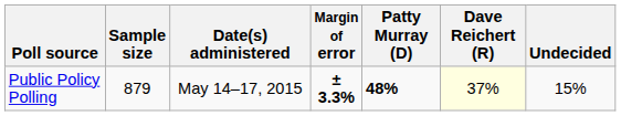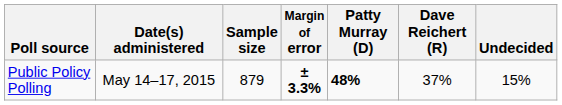 <table class="wikitable">
 <tr valign= bottom>
 <th style="width:160px;">Poll source</th>
+<th style="width:190px;">Date(s)<br>administered</th>
 <th class=small>Sample<br>size</th>
-<th style="width:190px;">Date(s)<br>administered</th>
 <th><small>Margin of</small><br>error</th>
 <th style="width:100px;">Patty<br>Murray (D)</th>
 <th style="width:100px;">Dave<br>Reichert (R)</th>
 <th>Undecided</th>
 </tr>
 <tr>
 <td><a href='#'>Public Policy Polling</a></td>
+<td align=center>May 14–17, 2015</td>
 <td align=center>879</td>
-<td align=center>May 14–17, 2015</td>
 <td align=center><strong>± 3.3%</strong></td>
 <td><strong>48%</strong></td>
-<td align=center style="background: lightyellow;">37%</td>
+<td align=center>37%</td>
 <td align=center>15%</td>
 </tr>
 </table>
